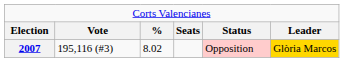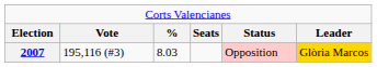 <table class="wikitable" style="font-size:97%;">
 <tr>
 <td align="center" colspan="6"><a href='#'>Corts Valencianes</a></td>
 </tr>
 <tr>
 <th width="65">Election</th>
 <th width="115">Vote</th>
 <th width="40">%</th>
 <th>Seats</th>
 <th width="90">Status</th>
 <th>Leader</th>
 </tr>
 <tr>
 <th><a href='#'>2007</a></th>
 <td>195,116 (#3)</td>
-<td>8.02</td>
+<td>8.03</td>
 <td></td>
 <td style="background-color:#fcc;">Opposition</td>
 <td style="background: gold;">Glòria Marcos</td>
 </tr>
 </table>
